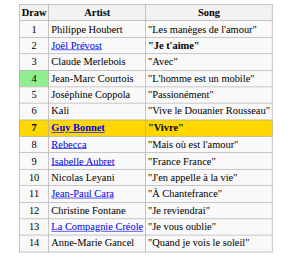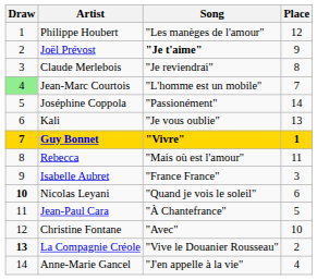 <table class="sortable wikitable" style="margin: 1em auto 1em auto; text-align:center">
 <tr>
 <th>Draw</th>
 <th>Artist</th>
 <th>Song</th>
+<th>Place</th>
 </tr>
 <tr>
 <td>1</td>
 <td align="left">Philippe Houbert</td>
 <td align="left">"Les manèges de l'amour"</td>
+<td>12</td>
 </tr>
 <tr>
 <td>2</td>
 <td align="left"><a href='#'>Joël Prévost</a></td>
 <td align="left"><strong>"Je t'aime"</strong></td>
+<td>9</td>
 </tr>
 <tr>
 <td>3</td>
 <td align="left">Claude Merlebois</td>
-<td align="left">"Avec"</td>
+<td align="left">"Je reviendrai"</td>
+<td>8</td>
 </tr>
 <tr>
 <td style="background: lightgreen;">4</td>
 <td align="left">Jean-Marc Courtois</td>
 <td align="left">"L'homme est un mobile"</td>
+<td>7</td>
 </tr>
 <tr>
 <td>5</td>
 <td align="left">Joséphine Coppola</td>
 <td align="left">"Passionément"</td>
+<td>14</td>
 </tr>
 <tr>
 <td>6</td>
 <td align="left">Kali</td>
-<td align="left">"Vive le Douanier Rousseau"</td>
+<td align="left">"Je vous oublie"</td>
+<td>13</td>
 </tr>
 <tr style="font-weight:bold; background:gold;">
 <td>7</td>
 <td align="left"><a href='#'>Guy Bonnet</a></td>
 <td align="left">"Vivre"</td>
+<td>1</td>
 </tr>
 <tr>
 <td>8</td>
 <td align="left"><a href='#'>Rebecca</a></td>
 <td align="left">"Mais où est l'amour"</td>
+<td>11</td>
 </tr>
 <tr>
 <td>9</td>
 <td align="left"><a href='#'>Isabelle Aubret</a></td>
 <td align="left">"France France"</td>
+<td>3</td>
 </tr>
 <tr>
-<td>10</td>
+<td><strong>10</strong></td>
 <td align="left">Nicolas Leyani</td>
-<td align="left">"J'en appelle à la vie"</td>
+<td align="left">"Quand je vois le soleil"</td>
+<td>6</td>
 </tr>
 <tr>
 <td>11</td>
 <td align="left"><a href='#'>Jean-Paul Cara</a></td>
 <td align="left">"À Chantefrance"</td>
+<td>5</td>
 </tr>
 <tr>
 <td>12</td>
 <td align="left">Christine Fontane</td>
-<td align="left">"Je reviendrai"</td>
+<td align="left">"Avec"</td>
+<td>10</td>
 </tr>
 <tr>
-<td>13</td>
+<td><strong>13</strong></td>
 <td align="left"><a href='#'>La Compagnie Créole</a></td>
-<td align="left">"Je vous oublie"</td>
+<td align="left">"Vive le Douanier Rousseau"</td>
+<td>2</td>
 </tr>
 <tr>
 <td>14</td>
 <td align="left">Anne-Marie Gancel</td>
-<td align="left">"Quand je vois le soleil"</td>
+<td align="left">"J'en appelle à la vie"</td>
+<td>4</td>
 </tr>
 </table>
